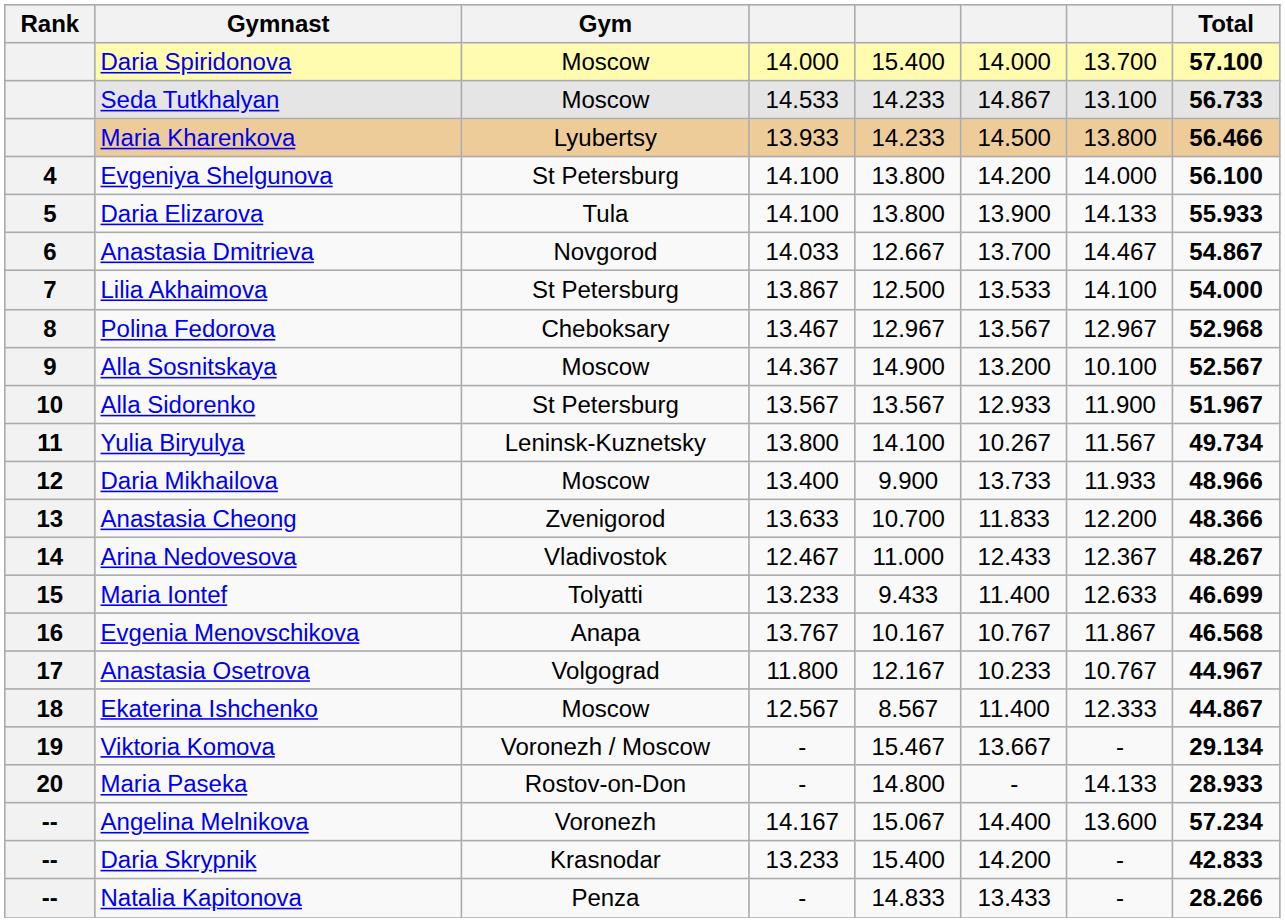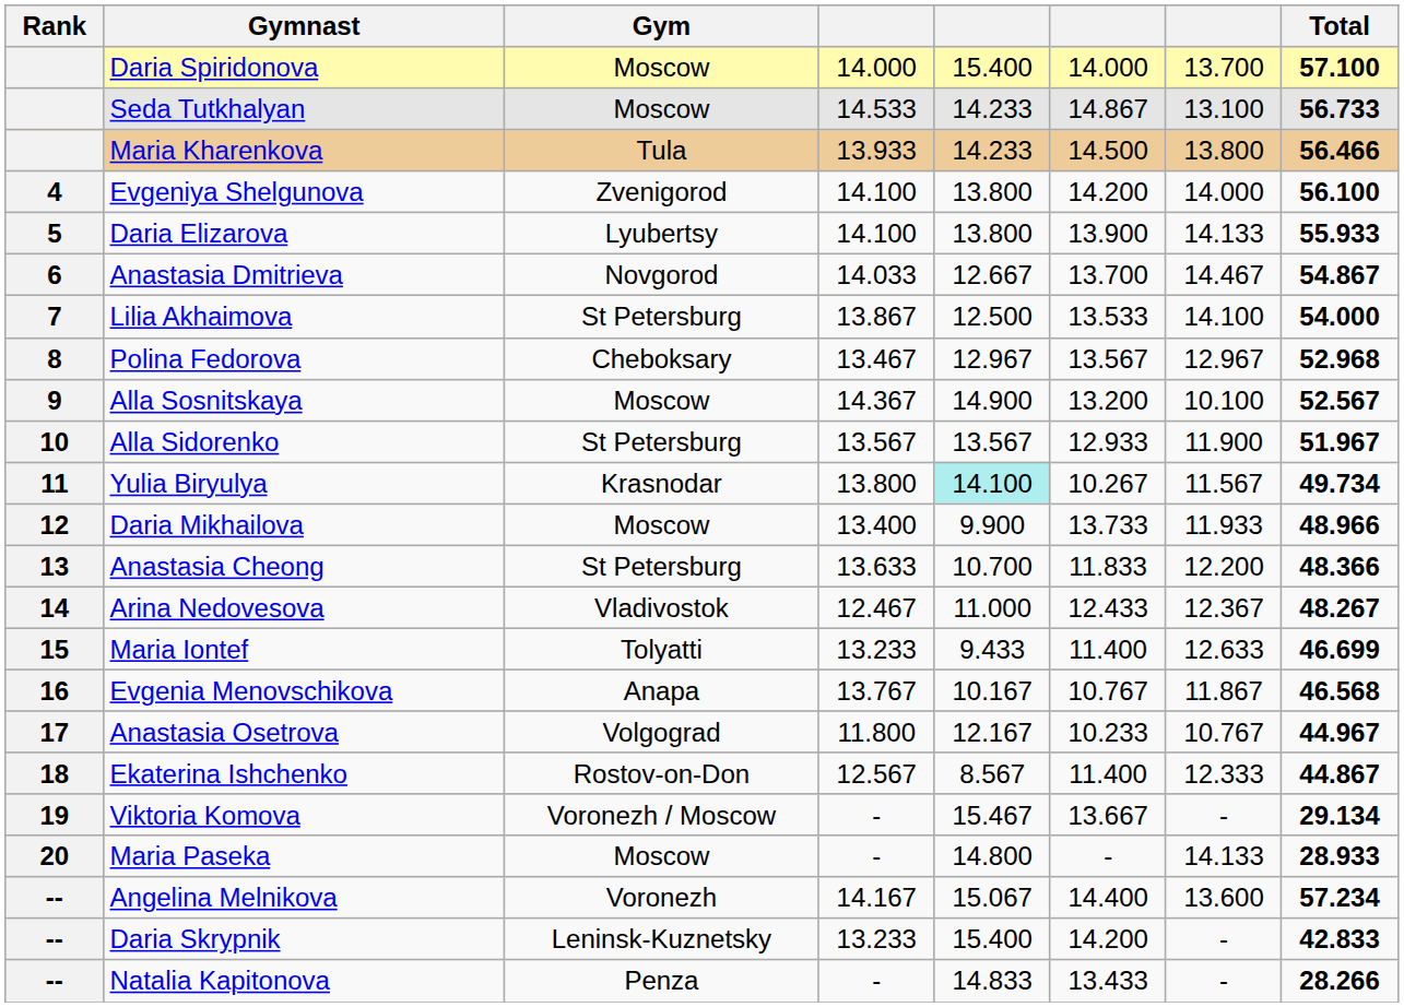 <table class="wikitable sortable" style="text-align:center; font-size:95%">
 <tr>
 <th scope="col" style="width:50px;">Rank</th>
 <th scope="col" style="width:225px;">Gymnast</th>
 <th scope="col" style="width:175px;">Gym</th>
 <th scope="col" style="width:60px;"></th>
 <th scope="col" style="width:60px;"></th>
 <th scope="col" style="width:60px;"></th>
 <th scope="col" style="width:60px;"></th>
 <th scope="col" style="width:60px;">Total</th>
 </tr>
 <tr style="background:#fffcaf;">
 <th scope=row style="text-align:center"></th>
 <td align=left><a href='#'>Daria Spiridonova</a></td>
 <td>Moscow</td>
 <td>14.000</td>
 <td>15.400</td>
 <td>14.000</td>
 <td>13.700</td>
 <td><strong>57.100</strong></td>
 </tr>
 <tr style="background:#e5e5e5;">
 <th scope=row style="text-align:center"></th>
 <td align=left><a href='#'>Seda Tutkhalyan</a></td>
 <td>Moscow</td>
 <td>14.533</td>
 <td>14.233</td>
 <td>14.867</td>
 <td>13.100</td>
 <td><strong>56.733</strong></td>
 </tr>
 <tr style="background:#ec9;">
 <th scope=row style="text-align:center"></th>
 <td align=left><a href='#'>Maria Kharenkova</a></td>
-<td>Lyubertsy</td>
+<td>Tula</td>
 <td>13.933</td>
 <td>14.233</td>
 <td>14.500</td>
 <td>13.800</td>
 <td><strong>56.466</strong></td>
 </tr>
 <tr>
 <th scope=row style="text-align:center">4</th>
 <td align=left><a href='#'>Evgeniya Shelgunova</a></td>
-<td>St Petersburg</td>
+<td>Zvenigorod</td>
 <td>14.100</td>
 <td>13.800</td>
 <td>14.200</td>
 <td>14.000</td>
 <td><strong>56.100</strong></td>
 </tr>
 <tr>
 <th scope=row style="text-align:center">5</th>
 <td align=left><a href='#'>Daria Elizarova</a></td>
-<td>Tula</td>
+<td>Lyubertsy</td>
 <td>14.100</td>
 <td>13.800</td>
 <td>13.900</td>
 <td>14.133</td>
 <td><strong>55.933</strong></td>
 </tr>
 <tr>
 <th scope=row style="text-align:center">6</th>
 <td align=left><a href='#'>Anastasia Dmitrieva</a></td>
 <td>Novgorod</td>
 <td>14.033</td>
 <td>12.667</td>
 <td>13.700</td>
 <td>14.467</td>
 <td><strong>54.867</strong></td>
 </tr>
 <tr>
 <th scope=row style="text-align:center">7</th>
 <td align=left><a href='#'>Lilia Akhaimova</a></td>
 <td>St Petersburg</td>
 <td>13.867</td>
 <td>12.500</td>
 <td>13.533</td>
 <td>14.100</td>
 <td><strong>54.000</strong></td>
 </tr>
 <tr>
 <th scope=row style="text-align:center">8</th>
 <td align=left><a href='#'>Polina Fedorova</a></td>
 <td>Cheboksary</td>
 <td>13.467</td>
 <td>12.967</td>
 <td>13.567</td>
 <td>12.967</td>
 <td><strong>52.968</strong></td>
 </tr>
 <tr>
 <th scope=row style="text-align:center">9</th>
 <td align=left><a href='#'>Alla Sosnitskaya</a></td>
 <td>Moscow</td>
 <td>14.367</td>
 <td>14.900</td>
 <td>13.200</td>
 <td>10.100</td>
 <td><strong>52.567</strong></td>
 </tr>
 <tr>
 <th scope=row style="text-align:center">10</th>
 <td align=left><a href='#'>Alla Sidorenko</a></td>
 <td>St Petersburg</td>
 <td>13.567</td>
 <td>13.567</td>
 <td>12.933</td>
 <td>11.900</td>
 <td><strong>51.967</strong></td>
 </tr>
 <tr>
 <th scope=row style="text-align:center">11</th>
 <td align=left><a href='#'>Yulia Biryulya</a></td>
-<td>Leninsk-Kuznetsky</td>
+<td>Krasnodar</td>
 <td>13.800</td>
-<td>14.100</td>
+<td style="background: paleturquoise;">14.100</td>
 <td>10.267</td>
 <td>11.567</td>
 <td><strong>49.734</strong></td>
 </tr>
 <tr>
 <th scope=row style="text-align:center">12</th>
 <td align=left><a href='#'>Daria Mikhailova</a></td>
 <td>Moscow</td>
 <td>13.400</td>
 <td>9.900</td>
 <td>13.733</td>
 <td>11.933</td>
 <td><strong>48.966</strong></td>
 </tr>
 <tr>
 <th scope=row style="text-align:center">13</th>
 <td align=left><a href='#'>Anastasia Cheong</a></td>
-<td>Zvenigorod</td>
+<td>St Petersburg</td>
 <td>13.633</td>
 <td>10.700</td>
 <td>11.833</td>
 <td>12.200</td>
 <td><strong>48.366</strong></td>
 </tr>
 <tr>
 <th scope=row style="text-align:center">14</th>
 <td align=left><a href='#'>Arina Nedovesova</a></td>
 <td>Vladivostok</td>
 <td>12.467</td>
 <td>11.000</td>
 <td>12.433</td>
 <td>12.367</td>
 <td><strong>48.267</strong></td>
 </tr>
 <tr>
 <th scope=row style="text-align:center">15</th>
 <td align=left><a href='#'>Maria Iontef</a></td>
 <td>Tolyatti</td>
 <td>13.233</td>
 <td>9.433</td>
 <td>11.400</td>
 <td>12.633</td>
 <td><strong>46.699</strong></td>
 </tr>
 <tr>
 <th scope=row style="text-align:center">16</th>
 <td align=left><a href='#'>Evgenia Menovschikova</a></td>
 <td>Anapa</td>
 <td>13.767</td>
 <td>10.167</td>
 <td>10.767</td>
 <td>11.867</td>
 <td><strong>46.568</strong></td>
 </tr>
 <tr>
 <th scope=row style="text-align:center">17</th>
 <td align=left><a href='#'>Anastasia Osetrova</a></td>
 <td>Volgograd</td>
 <td>11.800</td>
 <td>12.167</td>
 <td>10.233</td>
 <td>10.767</td>
 <td><strong>44.967</strong></td>
 </tr>
 <tr>
 <th scope=row style="text-align:center">18</th>
 <td align=left><a href='#'>Ekaterina Ishchenko</a></td>
-<td>Moscow</td>
+<td>Rostov-on-Don</td>
 <td>12.567</td>
 <td>8.567</td>
 <td>11.400</td>
 <td>12.333</td>
 <td><strong>44.867</strong></td>
 </tr>
 <tr>
 <th scope=row style="text-align:center">19</th>
 <td align=left><a href='#'>Viktoria Komova</a></td>
 <td>Voronezh / Moscow</td>
 <td>-</td>
 <td>15.467</td>
 <td>13.667</td>
 <td>-</td>
 <td><strong>29.134</strong></td>
 </tr>
 <tr>
 <th scope=row style="text-align:center">20</th>
 <td align=left><a href='#'>Maria Paseka</a></td>
-<td>Rostov-on-Don</td>
+<td>Moscow</td>
 <td>-</td>
 <td>14.800</td>
 <td>-</td>
 <td>14.133</td>
 <td><strong>28.933</strong></td>
 </tr>
 <tr>
 <th scope=row style="text-align:center">--</th>
 <td align=left><a href='#'>Angelina Melnikova</a></td>
 <td>Voronezh</td>
 <td>14.167</td>
 <td>15.067</td>
 <td>14.400</td>
 <td>13.600</td>
 <td><strong>57.234</strong></td>
 </tr>
 <tr>
 <th scope=row style="text-align:center">--</th>
 <td align=left><a href='#'>Daria Skrypnik</a></td>
-<td>Krasnodar</td>
+<td>Leninsk-Kuznetsky</td>
 <td>13.233</td>
 <td>15.400</td>
 <td>14.200</td>
 <td>-</td>
 <td><strong>42.833</strong></td>
 </tr>
 <tr>
 <th scope=row style="text-align:center">--</th>
 <td align=left><a href='#'>Natalia Kapitonova</a></td>
 <td>Penza</td>
 <td>-</td>
 <td>14.833</td>
 <td>13.433</td>
 <td>-</td>
 <td><strong>28.266</strong></td>
 </tr>
 </table>
